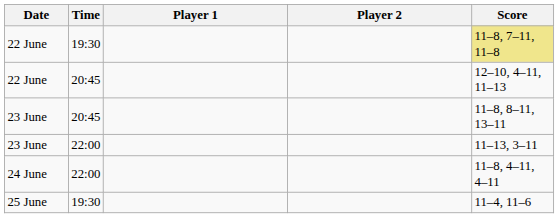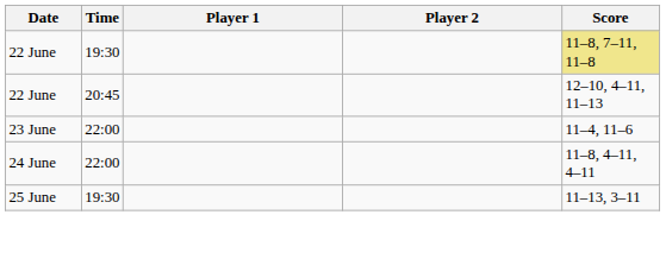 <table class="sortable wikitable" style="font-size:90%">
 <tr>
 <th width="65">Date</th>
 <th width="30">Time</th>
 <th width="200">Player 1</th>
 <th width="200">Player 2</th>
 <th width="85">Score</th>
 </tr>
 <tr>
 <td>22 June</td>
 <td>19:30</td>
 <td><strong></strong></td>
 <td></td>
 <td style="background: khaki;">11–8, 7–11, 11–8</td>
 </tr>
 <tr>
 <td>22 June</td>
 <td>20:45</td>
 <td></td>
 <td><strong></strong></td>
 <td>12–10, 4–11, 11–13</td>
 </tr>
 <tr>
 <td>23 June</td>
-<td>20:45</td>
-<td><strong></strong></td>
-<td></td>
-<td>11–8, 8–11, 13–11</td>
-</tr>
-<tr>
-<td>23 June</td>
 <td>22:00</td>
 <td></td>
 <td><strong></strong></td>
-<td>11–13, 3–11</td>
+<td>11–4, 11–6</td>
 </tr>
 <tr>
 <td>24 June</td>
 <td>22:00</td>
 <td></td>
 <td><strong></strong></td>
 <td>11–8, 4–11, 4–11</td>
 </tr>
 <tr>
 <td>25 June</td>
 <td>19:30</td>
 <td><strong></strong></td>
 <td></td>
-<td>11–4, 11–6</td>
+<td>11–13, 3–11</td>
 </tr>
 </table>
